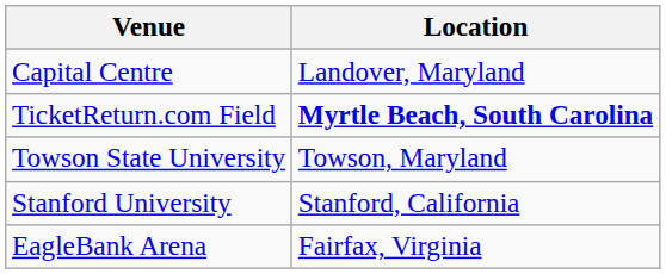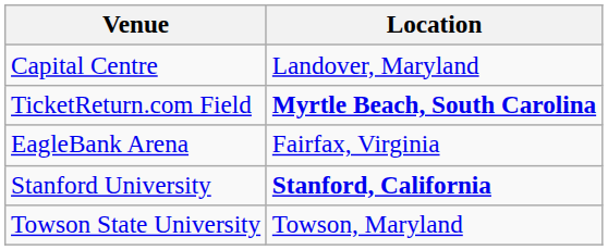 <table class="wikitable">
 <tr>
 <th>Venue</th>
 <th>Location</th>
 </tr>
 <tr>
 <td><a href='#'>Capital Centre</a></td>
 <td><a href='#'>Landover, Maryland</a></td>
 </tr>
 <tr>
 <td><a href='#'>TicketReturn.com Field</a></td>
 <td><strong><a href='#'>Myrtle Beach, South Carolina</a></strong></td>
 </tr>
 <tr>
+<td><a href='#'>EagleBank Arena</a></td>
+<td><a href='#'>Fairfax, Virginia</a></td>
+</tr>
+<tr>
+<td><a href='#'>Stanford University</a></td>
+<td><strong><a href='#'>Stanford, California</a></strong></td>
+</tr>
+<tr>
 <td><a href='#'>Towson State University</a></td>
 <td><a href='#'>Towson, Maryland</a></td>
 </tr>
-<tr>
-<td><a href='#'>Stanford University</a></td>
-<td><a href='#'>Stanford, California</a></td>
-</tr>
-<tr>
-<td><a href='#'>EagleBank Arena</a></td>
-<td><a href='#'>Fairfax, Virginia</a></td>
-</tr>
 </table>
